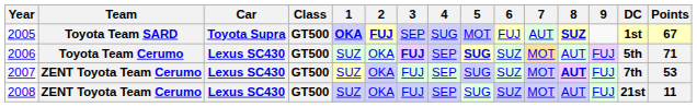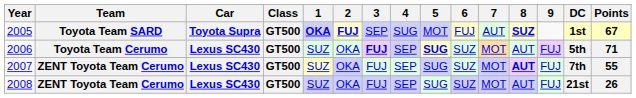 <table class="wikitable" style="text-align:center; font-size:85%">
 <tr>
 <th>Year</th>
 <th>Team</th>
 <th>Car</th>
 <th>Class</th>
 <th>1</th>
 <th>2</th>
 <th>3</th>
 <th>4</th>
 <th>5</th>
 <th>6</th>
 <th>7</th>
 <th>8</th>
 <th>9</th>
 <th>DC</th>
 <th>Points</th>
 </tr>
 <tr>
 <td><a href='#'>2005</a></td>
 <th nowrap>Toyota Team <a href='#'>SARD</a></th>
 <th nowrap><a href='#'>Toyota Supra</a></th>
 <th>GT500</th>
 <td style="background:#CFCFFF;"><strong><a href='#'>OKA</a><br></strong></td>
 <td style="background:#FFFFBF;"><strong><a href='#'>FUJ</a></strong><br></td>
 <td style="background:#CFCFFF;"><a href='#'>SEP</a><br></td>
 <td style="background:#CFCFFF;"><a href='#'>SUG</a><br></td>
 <td style="background:#CFCFFF;"><a href='#'>MOT</a><br></td>
 <td style="background:#FFFFBF;"><a href='#'>FUJ</a><br></td>
 <td style="background:#DFFFDF;"><a href='#'>AUT</a><br></td>
 <td style="background:#FFFFBF;"><strong><a href='#'>SUZ</a></strong><br></td>
 <td></td>
 <th style="background:#FFFFBF;">1st</th>
 <th style="background:#FFFFBF;">67</th>
 </tr>
 <tr>
 <td><a href='#'>2006</a></td>
 <th nowrap>Toyota Team <a href='#'>Cerumo</a></th>
 <th nowrap><a href='#'>Lexus SC430</a></th>
 <th>GT500</th>
 <td style="background:#DFFFDF;"><a href='#'>SUZ</a><br></td>
 <td style="background:#DFFFDF;"><a href='#'>OKA</a><br></td>
 <td style="background:#EFCFFF;"><strong><a href='#'>FUJ</a></strong><br></td>
 <td style="background:#CFCFFF;"><a href='#'>SEP</a><br></td>
 <td style="background:#FFFFBF;"><strong><a href='#'>SUG</a></strong><br></td>
 <td style="background:#DFFFDF;"><a href='#'>SUZ</a><br></td>
 <td style="background:#FFDF9F;"><a href='#'>MOT</a><br></td>
 <td style="background:#DFFFDF;"><a href='#'>AUT</a><br></td>
 <td style="background:#EFCFFF;"><a href='#'>FUJ</a><br></td>
 <th>5th</th>
 <th>71</th>
 </tr>
 <tr>
 <td><a href='#'>2007</a></td>
 <th nowrap>ZENT Toyota Team <a href='#'>Cerumo</a></th>
 <th nowrap><a href='#'>Lexus SC430</a></th>
 <th>GT500</th>
 <td style="background:#FFFFBF;"><a href='#'>SUZ</a><br></td>
 <td style="background:#CFCFFF;"><a href='#'>OKA</a><br></td>
 <td style="background:#DFFFDF;"><a href='#'>FUJ</a><br></td>
 <td style="background:#DFFFDF;"><a href='#'>SEP</a><br></td>
 <td style="background:#CFCFFF;"><a href='#'>SUG</a><br></td>
 <td style="background:#DFFFDF;"><a href='#'>SUZ</a><br></td>
 <td style="background:#CFCFFF;"><a href='#'>MOT</a><br></td>
 <td style="background:#EFCFFF;"><strong><a href='#'>AUT</a></strong><br></td>
 <td style="background:#DFFFDF;"><a href='#'>FUJ</a><br></td>
 <th>7th</th>
-<th>53</th>
+<th>55</th>
 </tr>
 <tr>
 <td><a href='#'>2008</a></td>
 <th nowrap>ZENT Toyota Team <a href='#'>Cerumo</a></th>
 <th nowrap><a href='#'>Lexus SC430</a></th>
 <th>GT500</th>
 <td style="background:#CFCFFF;"><a href='#'>SUZ</a><br></td>
 <td style="background:#CFCFFF;"><a href='#'>OKA</a><br></td>
 <td style="background:#CFCFFF;"><a href='#'>FUJ</a><br></td>
 <td style="background:#CFCFFF;"><a href='#'>SEP</a><br></td>
 <td style="background:#DFFFDF;"><a href='#'>SUG</a><br></td>
 <td style="background:#CFCFFF;"><a href='#'>SUZ</a><br></td>
 <td style="background:#CFCFFF;"><a href='#'>MOT</a><br></td>
 <td style="background:#CFCFFF;"><a href='#'>AUT</a><br></td>
 <td style="background:#DFFFDF;"><a href='#'>FUJ</a><br></td>
 <th>21st</th>
-<th>11</th>
+<th>26</th>
 </tr>
 </table>
